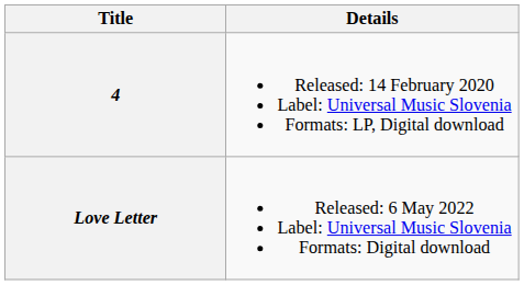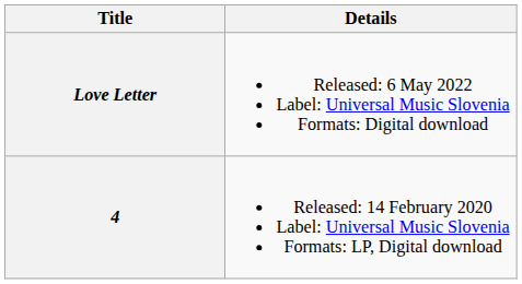 <table class="wikitable plainrowheaders" style="text-align:center;">
 <tr>
 <th scope="col" style="width:12em;">Title</th>
 <th scope="col" style="width:16em;">Details</th>
 </tr>
 <tr>
+<th scope="row"><em>Love Letter</em></th>
+<td><br><ul><li>Released: 6 May 2022</li><li>Label: <a href='#'>Universal Music Slovenia</a></li><li>Formats: Digital download</li></ul></td>
+</tr>
+<tr>
 <th scope="row"><em>4</em></th>
 <td><br><ul><li>Released: 14 February 2020</li><li>Label: <a href='#'>Universal Music Slovenia</a></li><li>Formats: LP, Digital download</li></ul></td>
 </tr>
-<tr>
-<th scope="row"><em>Love Letter</em></th>
-<td><br><ul><li>Released: 6 May 2022</li><li>Label: <a href='#'>Universal Music Slovenia</a></li><li>Formats: Digital download</li></ul></td>
-</tr>
 </table>
